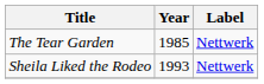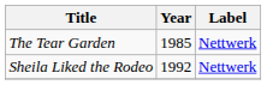 <table class="wikitable">
 <tr>
 <th>Title</th>
 <th>Year</th>
 <th>Label</th>
 </tr>
 <tr>
 <td><em>The Tear Garden</em></td>
 <td>1985</td>
 <td><a href='#'>Nettwerk</a></td>
 </tr>
 <tr>
 <td><em>Sheila Liked the Rodeo</em></td>
-<td>1993</td>
+<td>1992</td>
 <td><a href='#'>Nettwerk</a></td>
 </tr>
 <tr>
 </tr>
 </table>
